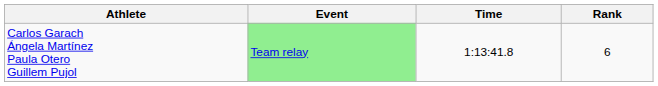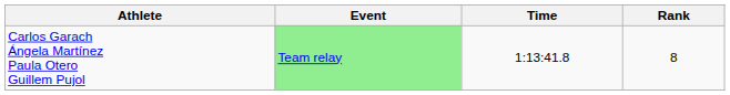 <table class="wikitable" style="text-align:center; font-size:90%; width:50%;">
 <tr>
 <th>Athlete</th>
 <th>Event</th>
 <th>Time</th>
 <th>Rank</th>
 </tr>
 <tr>
 <td align=left><a href='#'>Carlos Garach</a> <br> <a href='#'>Ángela Martínez</a> <br><a href='#'>Paula Otero</a>   <br> <a href='#'>Guillem Pujol</a></td>
 <td align=left style="background: lightgreen;"><a href='#'>Team relay</a></td>
 <td>1:13:41.8</td>
-<td>6</td>
+<td>8</td>
 </tr>
 </table>
